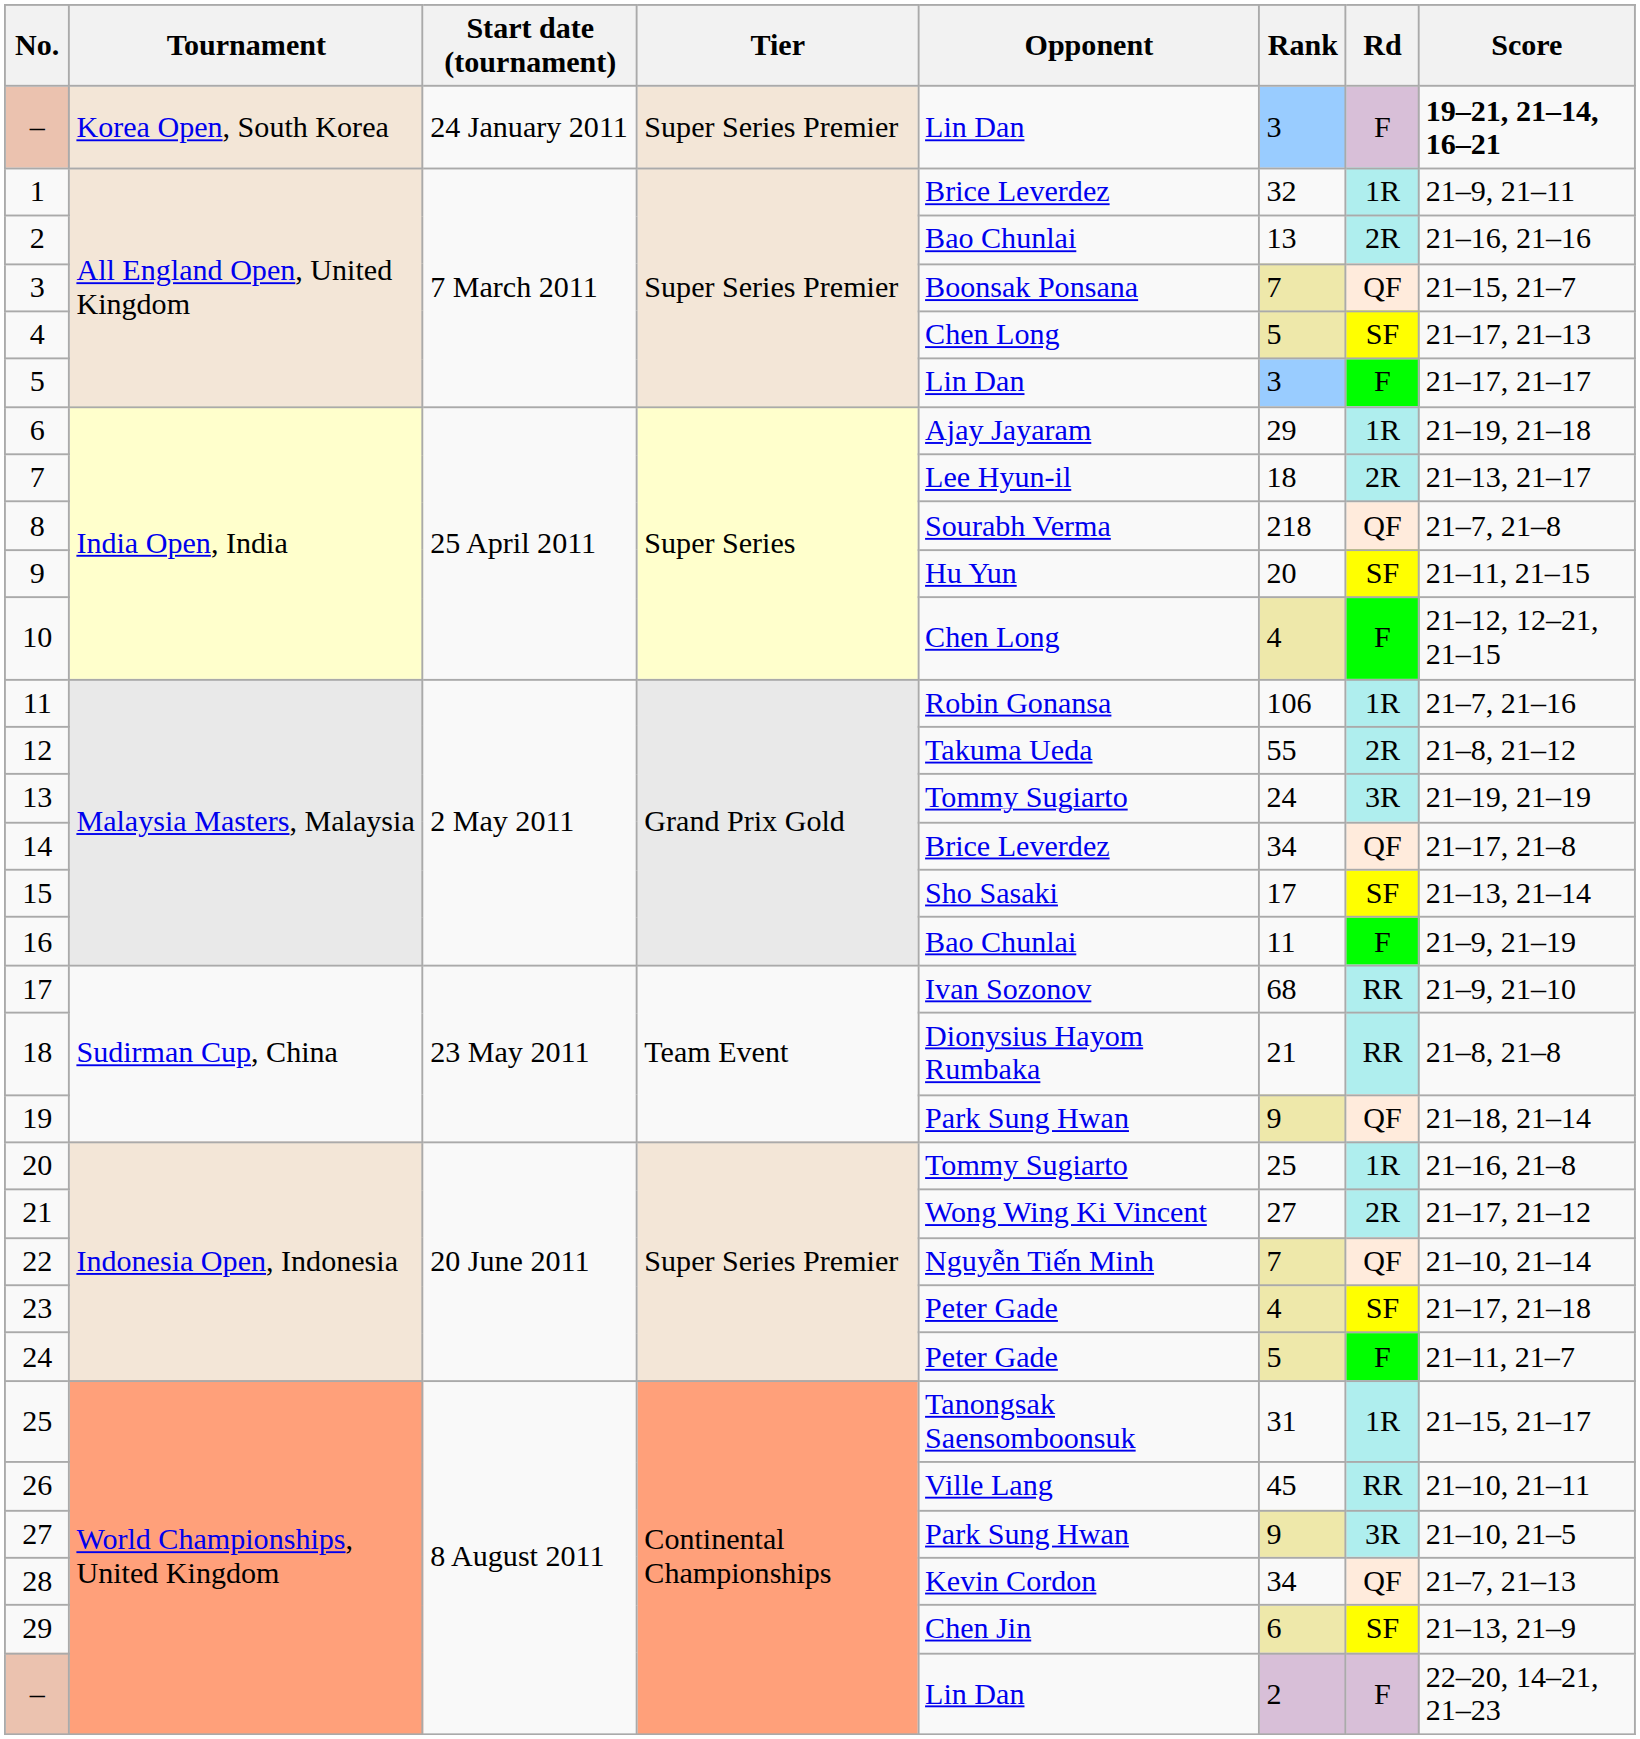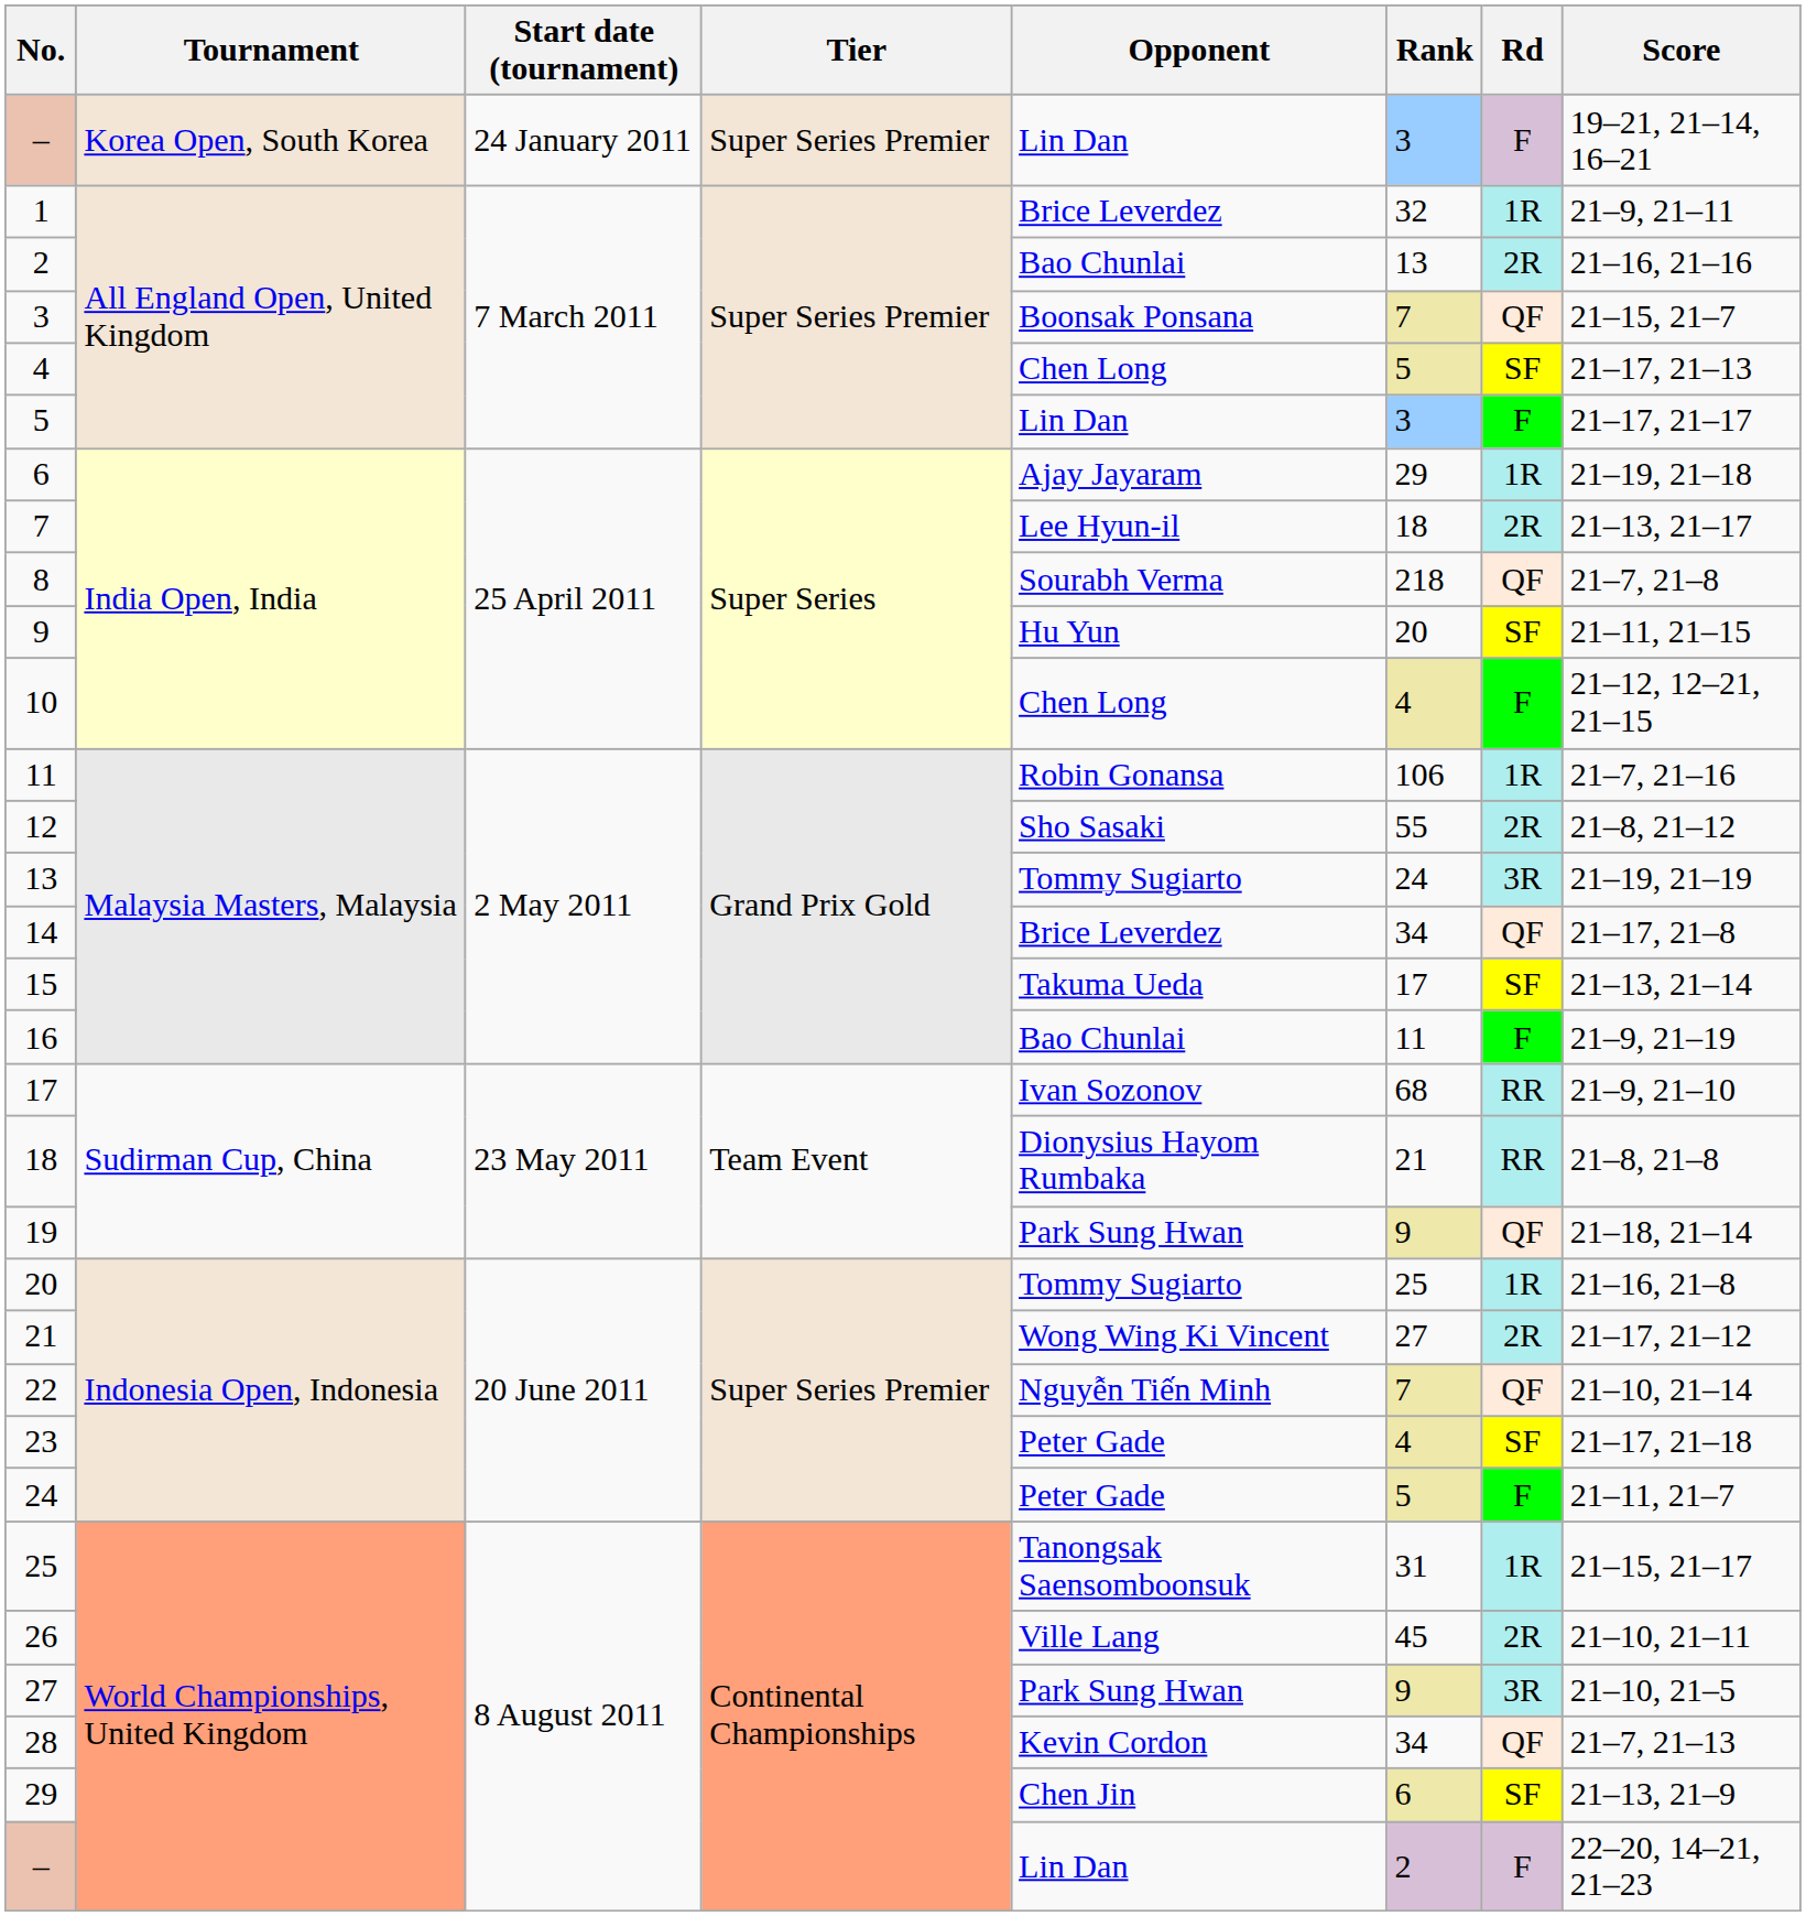 <table class="wikitable" style=font-size:100%>
 <tr>
 <th style="width:30px">No.</th>
 <th style="width:250px">Tournament</th>
 <th style="width:120px">Start date<br>(tournament)</th>
 <th style="width:180px">Tier</th>
 <th style="width:230px"><strong>Opponent</strong></th>
 <th style="width:40px"><strong>Rank</strong></th>
 <th style="width:40px"><strong>Rd</strong></th>
 <th style="width:170px"><strong>Score</strong></th>
 </tr>
 <tr>
 <td style="background:#ebc2af;" align=center>–</td>
 <td bgcolor=f3e6d7><a href='#'>Korea Open</a>, South Korea</td>
 <td>24 January 2011</td>
 <td bgcolor=f3e6d7>Super Series Premier</td>
 <td> <a href='#'>Lin Dan</a></td>
 <td bgcolor=99ccff>3</td>
 <td align=center style="background:#d8bfd8;">F</td>
-<td><strong>19–21, 21–14, 16–21</strong></td>
+<td>19–21, 21–14, 16–21</td>
 </tr>
 <tr>
 <td align=center>1</td>
 <td bgcolor=f3e6d7 rowspan=5><a href='#'>All England Open</a>, United Kingdom</td>
 <td rowspan=5>7 March 2011</td>
 <td bgcolor=f3e6d7 rowspan=5>Super Series Premier</td>
 <td> <a href='#'>Brice Leverdez</a></td>
 <td>32</td>
 <td align=center style="background:#afeeee;">1R</td>
 <td>21–9, 21–11</td>
 </tr>
 <tr>
 <td align=center>2</td>
 <td> <a href='#'>Bao Chunlai</a></td>
 <td>13</td>
 <td align=center style="background:#afeeee;">2R</td>
 <td>21–16, 21–16</td>
 </tr>
 <tr>
 <td align=center>3</td>
 <td> <a href='#'>Boonsak Ponsana</a></td>
 <td bgcolor=EEE8AA>7</td>
 <td align=center style="background:#ffebdc;">QF</td>
 <td>21–15, 21–7</td>
 </tr>
 <tr>
 <td align=center>4</td>
 <td> <a href='#'>Chen Long</a></td>
 <td bgcolor=EEE8AA>5</td>
 <td align=center style="background:yellow;">SF</td>
 <td>21–17, 21–13</td>
 </tr>
 <tr>
 <td align=center>5</td>
 <td> <a href='#'>Lin Dan</a></td>
 <td bgcolor=99ccff>3</td>
 <td align=center style="background:lime;">F</td>
 <td>21–17, 21–17</td>
 </tr>
 <tr>
 <td align=center>6</td>
 <td bgcolor=ffffcc rowspan=5><a href='#'>India Open</a>, India</td>
 <td rowspan=5>25 April 2011</td>
 <td bgcolor=ffffcc f2ff rowspan=5>Super Series</td>
 <td> <a href='#'>Ajay Jayaram</a></td>
 <td>29</td>
 <td align=center style="background:#afeeee;">1R</td>
 <td>21–19, 21–18</td>
 </tr>
 <tr>
 <td align=center>7</td>
 <td> <a href='#'>Lee Hyun-il</a></td>
 <td>18</td>
 <td align=center style="background:#afeeee;">2R</td>
 <td>21–13, 21–17</td>
 </tr>
 <tr>
 <td align=center>8</td>
 <td> <a href='#'>Sourabh Verma</a></td>
 <td>218</td>
 <td align=center style="background:#ffebdc;">QF</td>
 <td>21–7, 21–8</td>
 </tr>
 <tr>
 <td align=center>9</td>
 <td> <a href='#'>Hu Yun</a></td>
 <td>20</td>
 <td align=center style="background:yellow;">SF</td>
 <td>21–11, 21–15</td>
 </tr>
 <tr>
 <td align=center>10</td>
 <td> <a href='#'>Chen Long</a></td>
 <td bgcolor=EEE8AA>4</td>
 <td align=center style="background:lime;">F</td>
 <td>21–12, 12–21, 21–15</td>
 </tr>
 <tr>
 <td align=center>11</td>
 <td bgcolor=e9e9e9 rowspan=6><a href='#'>Malaysia Masters</a>, Malaysia</td>
 <td rowspan=6>2 May 2011</td>
 <td bgcolor=e9e9e9 rowspan=6>Grand Prix Gold</td>
 <td> <a href='#'>Robin Gonansa</a></td>
 <td>106</td>
 <td align=center style="background:#afeeee;">1R</td>
 <td>21–7, 21–16</td>
 </tr>
 <tr>
 <td align=center>12</td>
-<td> <a href='#'>Takuma Ueda</a></td>
+<td> <a href='#'>Sho Sasaki</a></td>
 <td>55</td>
 <td align=center style="background:#afeeee;">2R</td>
 <td>21–8, 21–12</td>
 </tr>
 <tr>
 <td align=center>13</td>
 <td> <a href='#'>Tommy Sugiarto</a></td>
 <td>24</td>
 <td align=center style="background:#afeeee;">3R</td>
 <td>21–19, 21–19</td>
 </tr>
 <tr>
 <td align=center>14</td>
 <td> <a href='#'>Brice Leverdez</a></td>
 <td>34</td>
 <td align=center style="background:#ffebdc;">QF</td>
 <td>21–17, 21–8</td>
 </tr>
 <tr>
 <td align=center>15</td>
-<td> <a href='#'>Sho Sasaki</a></td>
+<td> <a href='#'>Takuma Ueda</a></td>
 <td>17</td>
 <td align=center style="background:yellow;">SF</td>
 <td>21–13, 21–14</td>
 </tr>
 <tr>
 <td align=center>16</td>
 <td> <a href='#'>Bao Chunlai</a></td>
 <td>11</td>
 <td align=center style="background:lime;">F</td>
 <td>21–9, 21–19</td>
 </tr>
 <tr>
 <td align=center>17</td>
 <td rowspan=3><a href='#'>Sudirman Cup</a>, China</td>
 <td rowspan=3>23 May 2011</td>
 <td rowspan=3>Team Event</td>
 <td> <a href='#'>Ivan Sozonov</a></td>
 <td>68</td>
 <td align=center style="background:#afeeee;">RR</td>
 <td>21–9, 21–10</td>
 </tr>
 <tr>
 <td align=center>18</td>
 <td> <a href='#'>Dionysius Hayom Rumbaka</a></td>
 <td>21</td>
 <td align=center style="background:#afeeee;">RR</td>
 <td>21–8, 21–8</td>
 </tr>
 <tr>
 <td align=center>19</td>
 <td> <a href='#'>Park Sung Hwan</a></td>
 <td bgcolor=EEE8AA>9</td>
 <td align=center style="background:#ffebdc;">QF</td>
 <td>21–18, 21–14</td>
 </tr>
 <tr>
 <td align=center>20</td>
 <td bgcolor=f3e6d7 rowspan=5><a href='#'>Indonesia Open</a>, Indonesia</td>
 <td rowspan=5>20 June 2011</td>
 <td bgcolor=f3e6d7 rowspan=5>Super Series Premier</td>
 <td> <a href='#'>Tommy Sugiarto</a></td>
 <td>25</td>
 <td align=center style="background:#afeeee;">1R</td>
 <td>21–16, 21–8</td>
 </tr>
 <tr>
 <td align=center>21</td>
 <td> <a href='#'>Wong Wing Ki Vincent</a></td>
 <td>27</td>
 <td align=center style="background:#afeeee;">2R</td>
 <td>21–17, 21–12</td>
 </tr>
 <tr>
 <td align=center>22</td>
 <td> <a href='#'>Nguyễn Tiến Minh</a></td>
 <td bgcolor=EEE8AA>7</td>
 <td align=center style="background:#ffebdc;">QF</td>
 <td>21–10, 21–14</td>
 </tr>
 <tr>
 <td align=center>23</td>
 <td> <a href='#'>Peter Gade</a></td>
 <td bgcolor=EEE8AA>4</td>
 <td align=center style="background:yellow;">SF</td>
 <td>21–17, 21–18</td>
 </tr>
 <tr>
 <td align=center>24</td>
 <td> <a href='#'>Peter Gade</a></td>
 <td bgcolor=EEE8AA>5</td>
 <td align=center style="background:lime;">F</td>
 <td>21–11, 21–7</td>
 </tr>
 <tr>
 <td align=center>25</td>
 <td bgcolor=FFA07A rowspan=6><a href='#'>World Championships</a>, United Kingdom</td>
 <td rowspan=6>8 August 2011</td>
 <td bgcolor=FFA07A rowspan=6>Continental Championships</td>
 <td> <a href='#'>Tanongsak Saensomboonsuk</a></td>
 <td>31</td>
 <td align=center style="background:#afeeee;">1R</td>
 <td>21–15, 21–17</td>
 </tr>
 <tr>
 <td align=center>26</td>
 <td> <a href='#'>Ville Lang</a></td>
 <td>45</td>
-<td align=center style="background:#afeeee;">RR</td>
+<td align=center style="background:#afeeee;">2R</td>
 <td>21–10, 21–11</td>
 </tr>
 <tr>
 <td align=center>27</td>
 <td> <a href='#'>Park Sung Hwan</a></td>
 <td bgcolor=EEE8AA>9</td>
 <td align=center style="background:#afeeee;">3R</td>
 <td>21–10, 21–5</td>
 </tr>
 <tr>
 <td align=center>28</td>
 <td> <a href='#'>Kevin Cordon</a></td>
 <td>34</td>
 <td align=center style="background:#ffebdc;">QF</td>
 <td>21–7, 21–13</td>
 </tr>
 <tr>
 <td align=center>29</td>
 <td> <a href='#'>Chen Jin</a></td>
 <td bgcolor=EEE8AA>6</td>
 <td align=center style="background:yellow;">SF</td>
 <td>21–13, 21–9</td>
 </tr>
 <tr>
 <td style="background:#ebc2af;" align=center>–</td>
 <td> <a href='#'>Lin Dan</a></td>
 <td bgcolor=thistle>2</td>
 <td align=center style="background:#d8bfd8;">F</td>
 <td>22–20, 14–21, 21–23</td>
 </tr>
 <tr>
 </tr>
 </table>
